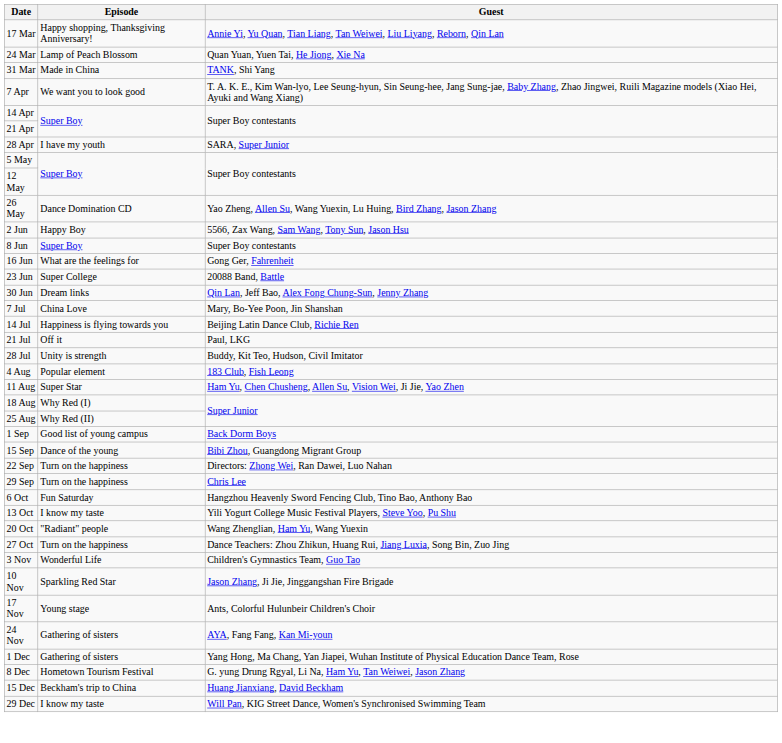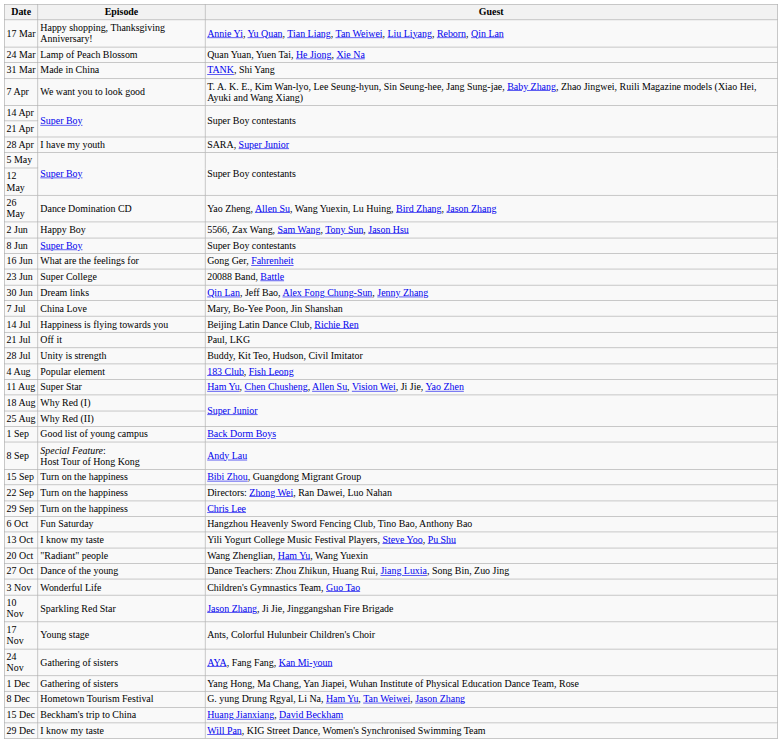 <table class="wikitable">
 <tr>
 <th scope="col">Date</th>
 <th scope="col">Episode</th>
 <th scope="col">Guest</th>
 </tr>
 <tr>
 <td>17 Mar</td>
 <td>Happy shopping, Thanksgiving Anniversary!</td>
 <td><a href='#'>Annie Yi</a>, <a href='#'>Yu Quan</a>, <a href='#'>Tian Liang</a>, <a href='#'>Tan Weiwei</a>, <a href='#'>Liu Liyang</a>, <a href='#'>Reborn</a>, <a href='#'>Qin Lan</a></td>
 </tr>
 <tr>
 <td>24 Mar</td>
 <td>Lamp of Peach Blossom</td>
 <td>Quan Yuan, Yuen Tai, <a href='#'>He Jiong</a>, <a href='#'>Xie Na</a></td>
 </tr>
 <tr>
 <td>31 Mar</td>
 <td>Made in China</td>
 <td><a href='#'>TANK</a>, Shi Yang</td>
 </tr>
 <tr>
 <td>7 Apr</td>
 <td>We want you to look good</td>
 <td>T. A. K. E., Kim Wan-lyo, Lee Seung-hyun, Sin Seung-hee, Jang Sung-jae, <a href='#'>Baby Zhang</a>, Zhao Jingwei, Ruili Magazine models (Xiao Hei, Ayuki and Wang Xiang)</td>
 </tr>
 <tr>
 <td>14 Apr</td>
 <td rowspan="2"><a href='#'>Super Boy</a></td>
 <td rowspan="2">Super Boy contestants</td>
 </tr>
 <tr>
 <td>21 Apr</td>
 </tr>
 <tr>
 <td>28 Apr</td>
 <td>I have my youth</td>
 <td>SARA, <a href='#'>Super Junior</a></td>
 </tr>
 <tr>
 <td>5 May</td>
 <td rowspan="2"><a href='#'>Super Boy</a></td>
 <td rowspan="2">Super Boy contestants</td>
 </tr>
 <tr>
 <td>12 May</td>
 </tr>
 <tr>
 <td>26 May</td>
 <td>Dance Domination CD</td>
 <td>Yao Zheng, <a href='#'>Allen Su</a>, Wang Yuexin, Lu Huing, <a href='#'>Bird Zhang</a>, <a href='#'>Jason Zhang</a></td>
 </tr>
 <tr>
 <td>2 Jun</td>
 <td>Happy Boy</td>
 <td>5566, Zax Wang, <a href='#'>Sam Wang</a>, <a href='#'>Tony Sun</a>, <a href='#'>Jason Hsu</a></td>
 </tr>
 <tr>
 <td>8 Jun</td>
 <td><a href='#'>Super Boy</a></td>
 <td>Super Boy contestants</td>
 </tr>
 <tr>
 <td>16 Jun</td>
 <td>What are the feelings for</td>
 <td>Gong Ger, <a href='#'>Fahrenheit</a></td>
 </tr>
 <tr>
 <td>23 Jun</td>
 <td>Super College</td>
 <td>20088 Band, <a href='#'>Battle</a></td>
 </tr>
 <tr>
 <td>30 Jun</td>
 <td>Dream links</td>
 <td><a href='#'>Qin Lan</a>, Jeff Bao, <a href='#'>Alex Fong Chung-Sun</a>, <a href='#'>Jenny Zhang</a></td>
 </tr>
 <tr>
 <td>7 Jul</td>
 <td>China Love</td>
 <td>Mary, Bo-Yee Poon, Jin Shanshan</td>
 </tr>
 <tr>
 <td>14 Jul</td>
 <td>Happiness is flying towards you</td>
 <td>Beijing Latin Dance Club, <a href='#'>Richie Ren</a></td>
 </tr>
 <tr>
 <td>21 Jul</td>
 <td>Off it</td>
 <td>Paul, LKG</td>
 </tr>
 <tr>
 <td>28 Jul</td>
 <td>Unity is strength</td>
 <td>Buddy, Kit Teo, Hudson, Civil Imitator</td>
 </tr>
 <tr>
 <td>4 Aug</td>
 <td>Popular element</td>
 <td><a href='#'>183 Club</a>, <a href='#'>Fish Leong</a></td>
 </tr>
 <tr>
 <td>11 Aug</td>
 <td>Super Star</td>
 <td><a href='#'>Ham Yu</a>, <a href='#'>Chen Chusheng</a>, <a href='#'>Allen Su</a>, <a href='#'>Vision Wei</a>, Ji Jie, <a href='#'>Yao Zhen</a></td>
 </tr>
 <tr>
 <td>18 Aug</td>
 <td>Why Red (I)</td>
 <td rowspan="2"><a href='#'>Super Junior</a></td>
 </tr>
 <tr>
 <td>25 Aug</td>
 <td>Why Red (II)</td>
 </tr>
 <tr>
 <td>1 Sep</td>
 <td>Good list of young campus</td>
 <td><a href='#'>Back Dorm Boys</a></td>
 </tr>
 <tr>
+<td>8 Sep</td>
+<td><em>Special Feature</em>: <br>Host Tour of Hong Kong</td>
+<td><a href='#'>Andy Lau</a></td>
+</tr>
+<tr>
 <td>15 Sep</td>
-<td>Dance of the young</td>
+<td>Turn on the happiness</td>
 <td><a href='#'>Bibi Zhou</a>, Guangdong Migrant Group</td>
 </tr>
 <tr>
 <td>22 Sep</td>
 <td>Turn on the happiness</td>
 <td>Directors: <a href='#'>Zhong Wei</a>, Ran Dawei, Luo Nahan</td>
 </tr>
 <tr>
 <td>29 Sep</td>
 <td>Turn on the happiness</td>
 <td><a href='#'>Chris Lee</a></td>
 </tr>
 <tr>
 <td>6 Oct</td>
 <td>Fun Saturday</td>
 <td>Hangzhou Heavenly Sword Fencing Club, Tino Bao, Anthony Bao</td>
 </tr>
 <tr>
 <td>13 Oct</td>
 <td>I know my taste</td>
 <td>Yili Yogurt College Music Festival Players, <a href='#'>Steve Yoo</a>, <a href='#'>Pu Shu</a></td>
 </tr>
 <tr>
 <td>20 Oct</td>
 <td>"Radiant" people</td>
 <td>Wang Zhenglian, <a href='#'>Ham Yu</a>, Wang Yuexin</td>
 </tr>
 <tr>
 <td>27 Oct</td>
-<td>Turn on the happiness</td>
+<td>Dance of the young</td>
 <td>Dance Teachers: Zhou Zhikun, Huang Rui, <a href='#'>Jiang Luxia</a>, Song Bin, Zuo Jing</td>
 </tr>
 <tr>
 <td>3 Nov</td>
 <td>Wonderful Life</td>
 <td>Children's Gymnastics Team, <a href='#'>Guo Tao</a></td>
 </tr>
 <tr>
 <td>10 Nov</td>
 <td>Sparkling Red Star</td>
 <td><a href='#'>Jason Zhang</a>, Ji Jie, Jinggangshan Fire Brigade</td>
 </tr>
 <tr>
 <td>17 Nov</td>
 <td>Young stage</td>
 <td>Ants, Colorful Hulunbeir Children's Choir</td>
 </tr>
 <tr>
 <td>24 Nov</td>
 <td>Gathering of sisters</td>
 <td><a href='#'>AYA</a>, Fang Fang, <a href='#'>Kan Mi-youn</a></td>
 </tr>
 <tr>
 <td>1 Dec</td>
 <td>Gathering of sisters</td>
 <td>Yang Hong, Ma Chang, Yan Jiapei, Wuhan Institute of Physical Education Dance Team, Rose</td>
 </tr>
 <tr>
 <td>8 Dec</td>
 <td>Hometown Tourism Festival</td>
 <td>G. yung Drung Rgyal, Li Na, <a href='#'>Ham Yu</a>, <a href='#'>Tan Weiwei</a>, <a href='#'>Jason Zhang</a></td>
 </tr>
 <tr>
 <td>15 Dec</td>
 <td>Beckham's trip to China</td>
 <td><a href='#'>Huang Jianxiang</a>, <a href='#'>David Beckham</a></td>
 </tr>
 <tr>
 <td>29 Dec</td>
 <td>I know my taste</td>
 <td><a href='#'>Will Pan</a>, KIG Street Dance, Women's Synchronised Swimming Team</td>
 </tr>
 </table>
